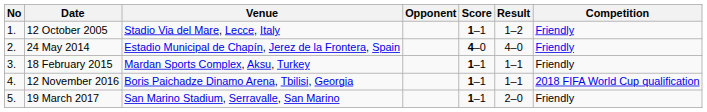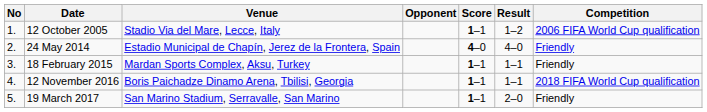 <table class="wikitable" style="font-size:85%;">
 <tr>
 <th>No</th>
 <th>Date</th>
 <th>Venue</th>
 <th>Opponent</th>
 <th>Score</th>
 <th>Result</th>
 <th>Competition</th>
 </tr>
 <tr>
 <td>1.</td>
 <td>12 October 2005</td>
 <td><a href='#'>Stadio Via del Mare</a>, <a href='#'>Lecce</a>, <a href='#'>Italy</a></td>
 <td></td>
 <td align=center><strong>1</strong>–1</td>
 <td align=center>1–2</td>
-<td><a href='#'>Friendly</a></td>
+<td><a href='#'>2006 FIFA World Cup qualification</a></td>
 </tr>
 <tr>
 <td>2.</td>
 <td>24 May 2014</td>
 <td><a href='#'>Estadio Municipal de Chapín</a>, <a href='#'>Jerez de la Frontera</a>, <a href='#'>Spain</a></td>
 <td></td>
 <td align=center><strong>4</strong>–0</td>
 <td align=center>4–0</td>
 <td><a href='#'>Friendly</a></td>
 </tr>
 <tr>
 <td>3.</td>
 <td>18 February 2015</td>
 <td><a href='#'>Mardan Sports Complex</a>, <a href='#'>Aksu</a>, <a href='#'>Turkey</a></td>
 <td></td>
 <td align=center><strong>1</strong>–1</td>
 <td align=center>1–1</td>
 <td>Friendly</td>
 </tr>
 <tr>
 <td>4.</td>
 <td>12 November 2016</td>
 <td><a href='#'>Boris Paichadze Dinamo Arena</a>, <a href='#'>Tbilisi</a>, <a href='#'>Georgia</a></td>
 <td></td>
 <td align=center><strong>1</strong>–1</td>
 <td align=center>1–1</td>
 <td><a href='#'>2018 FIFA World Cup qualification</a></td>
 </tr>
 <tr>
 <td>5.</td>
 <td>19 March 2017</td>
 <td><a href='#'>San Marino Stadium</a>, <a href='#'>Serravalle</a>, <a href='#'>San Marino</a></td>
 <td></td>
 <td align=center><strong>1</strong>–1</td>
 <td align=center>2–0</td>
 <td>Friendly</td>
 </tr>
 </table>
